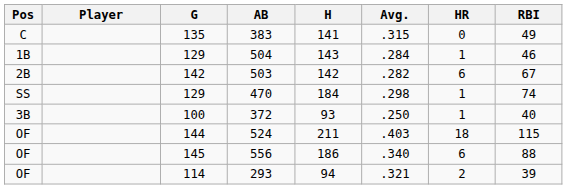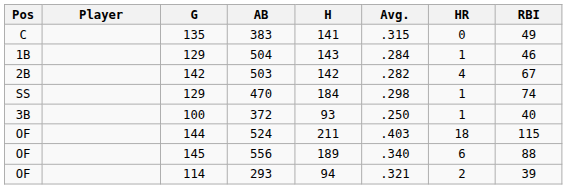 <table class="wikitable sortable">
 <tr>
 <th bgcolor="#DDDDFF" width="5%">Pos</th>
 <th bgcolor="#DDDDFF" width="16%">Player</th>
 <th bgcolor="#DDDDFF" width="9%">G</th>
 <th bgcolor="#DDDDFF" width="9%">AB</th>
 <th bgcolor="#DDDDFF" width="9%">H</th>
 <th bgcolor="#DDDDFF" width="9%">Avg.</th>
 <th bgcolor="#DDDDFF" width="9%">HR</th>
 <th bgcolor="#DDDDFF" width="9%">RBI</th>
 </tr>
 <tr align="center">
 <td>C</td>
 <td></td>
 <td>135</td>
 <td>383</td>
 <td>141</td>
 <td>.315</td>
 <td>0</td>
 <td>49</td>
 </tr>
 <tr align="center">
 <td>1B</td>
 <td></td>
 <td>129</td>
 <td>504</td>
 <td>143</td>
 <td>.284</td>
 <td>1</td>
 <td>46</td>
 </tr>
 <tr align="center">
 <td>2B</td>
 <td></td>
 <td>142</td>
 <td>503</td>
 <td>142</td>
 <td>.282</td>
-<td>6</td>
+<td>4</td>
 <td>67</td>
 </tr>
 <tr align="center">
 <td>SS</td>
 <td></td>
 <td>129</td>
 <td>470</td>
 <td>184</td>
 <td>.298</td>
 <td>1</td>
 <td>74</td>
 </tr>
 <tr align="center">
 <td>3B</td>
 <td></td>
 <td>100</td>
 <td>372</td>
 <td>93</td>
 <td>.250</td>
 <td>1</td>
 <td>40</td>
 </tr>
 <tr align="center">
 <td>OF</td>
 <td></td>
 <td>144</td>
 <td>524</td>
 <td>211</td>
 <td>.403</td>
 <td>18</td>
 <td>115</td>
 </tr>
 <tr align="center">
 <td>OF</td>
 <td></td>
 <td>145</td>
 <td>556</td>
-<td>186</td>
+<td>189</td>
 <td>.340</td>
 <td>6</td>
 <td>88</td>
 </tr>
 <tr align="center">
 <td>OF</td>
 <td></td>
 <td>114</td>
 <td>293</td>
 <td>94</td>
 <td>.321</td>
 <td>2</td>
 <td>39</td>
 </tr>
 </table>
